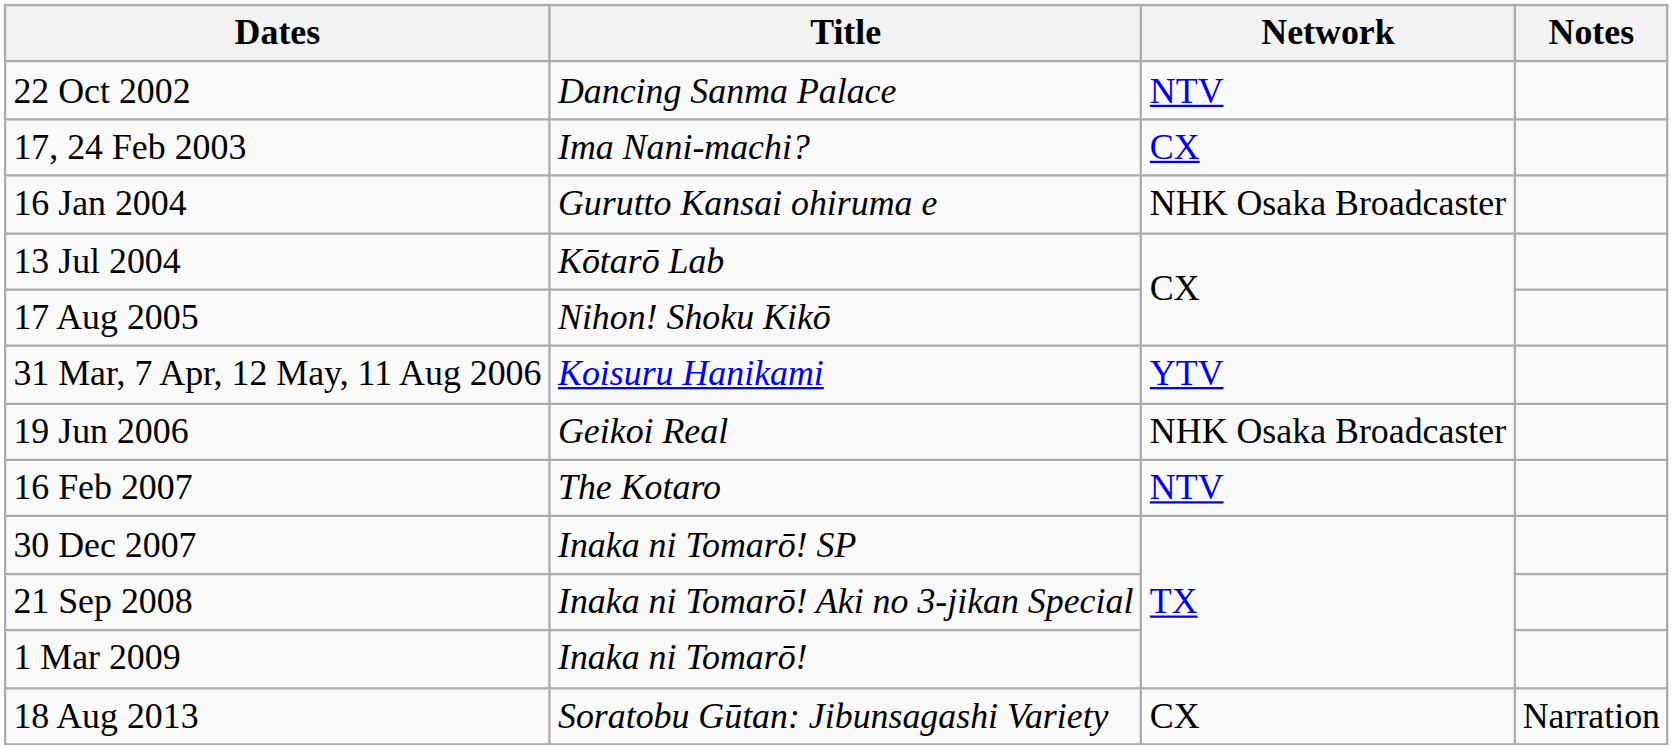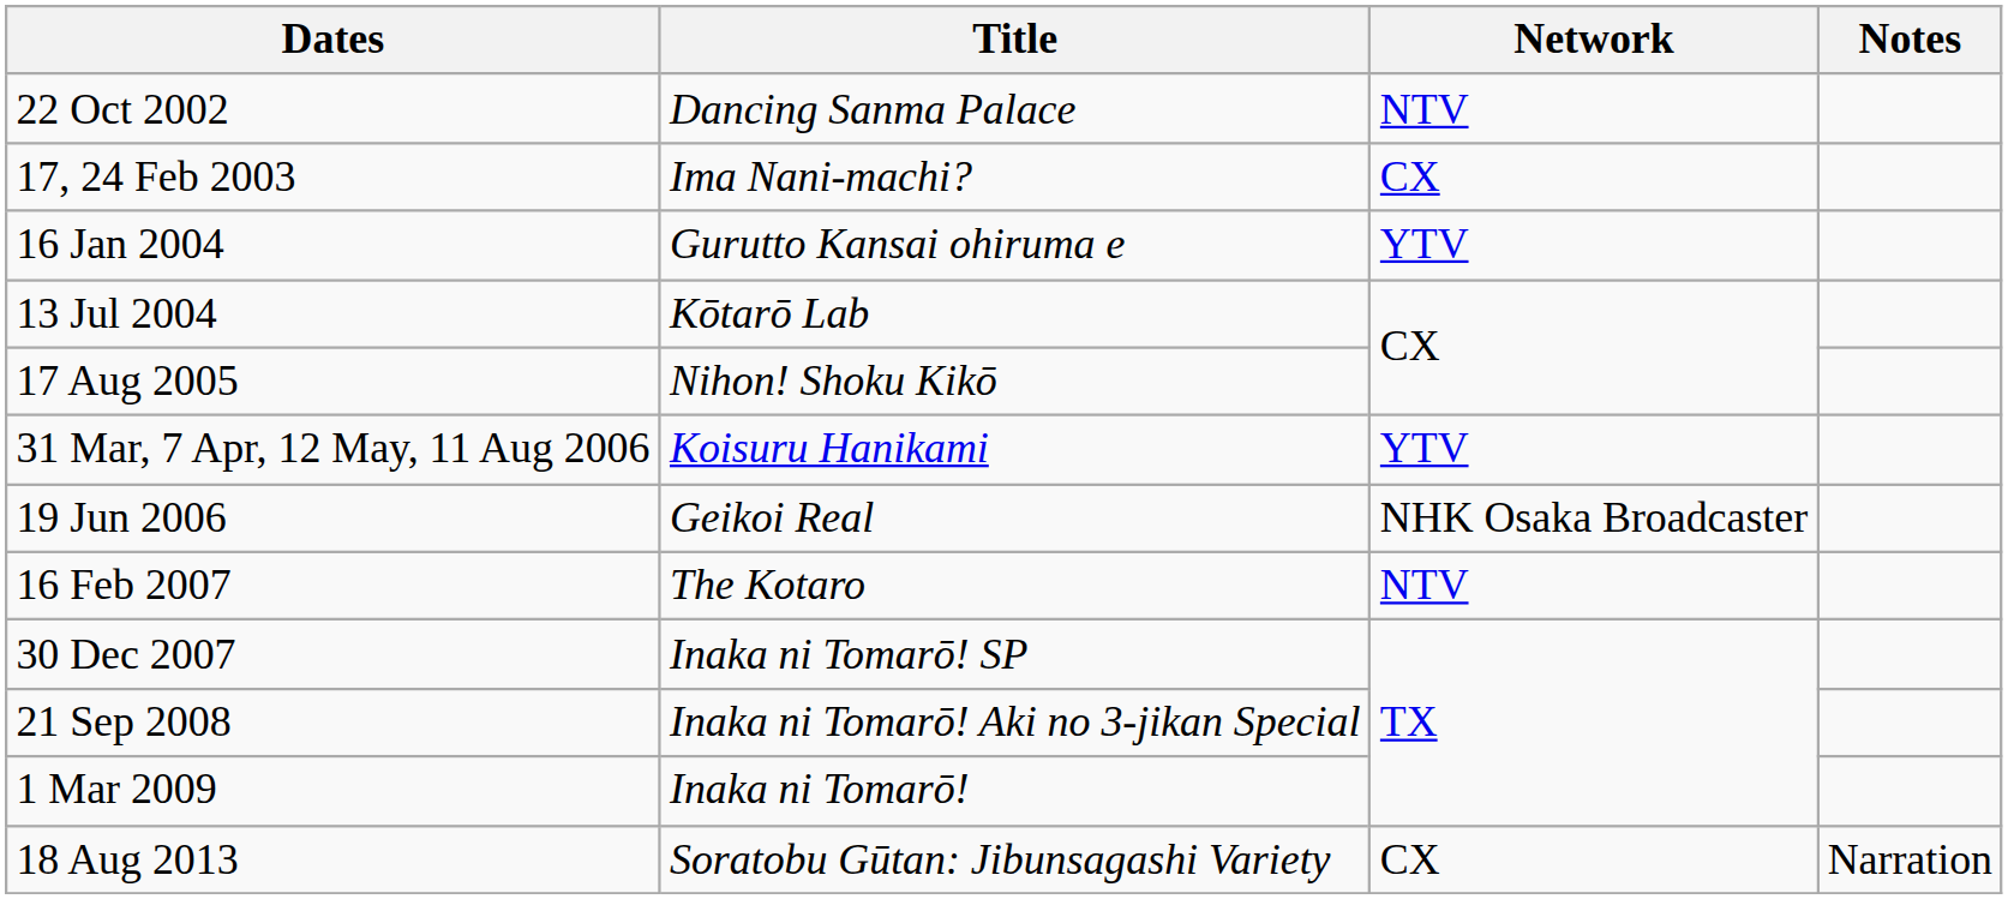 <table class="wikitable">
 <tr>
 <th>Dates</th>
 <th>Title</th>
 <th>Network</th>
 <th>Notes</th>
 </tr>
 <tr>
 <td>22 Oct 2002</td>
 <td><em>Dancing Sanma Palace</em></td>
 <td><a href='#'>NTV</a></td>
 <td></td>
 </tr>
 <tr>
 <td>17, 24 Feb 2003</td>
 <td><em>Ima Nani-machi?</em></td>
 <td><a href='#'>CX</a></td>
 <td></td>
 </tr>
 <tr>
 <td>16 Jan 2004</td>
 <td><em>Gurutto Kansai ohiruma e</em></td>
-<td>NHK Osaka Broadcaster</td>
+<td><a href='#'>YTV</a></td>
 <td></td>
 </tr>
 <tr>
 <td>13 Jul 2004</td>
 <td><em>Kōtarō Lab</em></td>
 <td rowspan="2">CX</td>
 <td></td>
 </tr>
 <tr>
 <td>17 Aug 2005</td>
 <td><em>Nihon! Shoku Kikō</em></td>
 <td></td>
 </tr>
 <tr>
 <td>31 Mar, 7 Apr, 12 May, 11 Aug 2006</td>
 <td><em><a href='#'>Koisuru Hanikami</a></em></td>
 <td><a href='#'>YTV</a></td>
 <td></td>
 </tr>
 <tr>
 <td>19 Jun 2006</td>
 <td><em>Geikoi Real</em></td>
 <td>NHK Osaka Broadcaster</td>
 <td></td>
 </tr>
 <tr>
 <td>16 Feb 2007</td>
 <td><em>The Kotaro</em></td>
 <td><a href='#'>NTV</a></td>
 <td></td>
 </tr>
 <tr>
 <td>30 Dec 2007</td>
 <td><em>Inaka ni Tomarō! SP</em></td>
 <td rowspan="3"><a href='#'>TX</a></td>
 <td></td>
 </tr>
 <tr>
 <td>21 Sep 2008</td>
 <td><em>Inaka ni Tomarō! Aki no 3-jikan Special</em></td>
 <td></td>
 </tr>
 <tr>
 <td>1 Mar 2009</td>
 <td><em>Inaka ni Tomarō!</em></td>
 <td></td>
 </tr>
 <tr>
 <td>18 Aug 2013</td>
 <td><em>Soratobu Gūtan: Jibunsagashi Variety</em></td>
 <td>CX</td>
 <td>Narration</td>
 </tr>
 </table>
